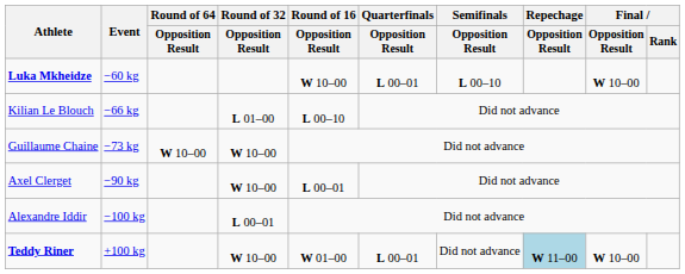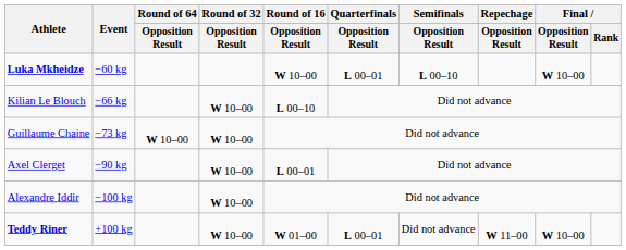 <table class="wikitable" style="font-size:90%">
 <tr>
 <th rowspan="2">Athlete</th>
 <th rowspan="2">Event</th>
 <th>Round of 64</th>
 <th>Round of 32</th>
 <th>Round of 16</th>
 <th>Quarterfinals</th>
 <th>Semifinals</th>
 <th>Repechage</th>
 <th colspan=2>Final / </th>
 </tr>
 <tr style="font-size:95%">
 <th>Opposition<br>Result</th>
 <th>Opposition<br>Result</th>
 <th>Opposition<br>Result</th>
 <th>Opposition<br>Result</th>
 <th>Opposition<br>Result</th>
 <th>Opposition<br>Result</th>
 <th>Opposition<br>Result</th>
 <th>Rank</th>
 </tr>
 <tr align=center>
 <td align=left><strong><a href='#'>Luka Mkheidze</a></strong></td>
 <td align=left><a href='#'>−60 kg</a></td>
 <td></td>
 <td></td>
 <td><br><strong>W</strong> 10–00</td>
 <td><br><strong>L</strong> 00–01</td>
 <td><br><strong>L</strong> 00–10</td>
 <td></td>
 <td><br><strong>W</strong> 10–00</td>
 <td></td>
 </tr>
 <tr align=center>
 <td align=left><a href='#'>Kilian Le Blouch</a></td>
 <td align=left><a href='#'>−66 kg</a></td>
 <td></td>
-<td><br><strong>L</strong> 01–00</td>
+<td><br><strong>W</strong> 10–00</td>
 <td><br><strong>L</strong> 00–10</td>
 <td colspan=5>Did not advance</td>
 </tr>
 <tr align=center>
 <td align=left><a href='#'>Guillaume Chaine</a></td>
 <td align=left><a href='#'>−73 kg</a></td>
 <td><br><strong>W</strong> 10–00</td>
 <td><br><strong>W</strong> 10–00</td>
 <td colspan=6>Did not advance</td>
 </tr>
 <tr align=center>
 <td align=left><a href='#'>Axel Clerget</a></td>
 <td align=left><a href='#'>−90 kg</a></td>
 <td></td>
 <td><br><strong>W</strong> 10–00</td>
 <td><br><strong>L</strong> 00–01</td>
 <td colspan=5>Did not advance</td>
 </tr>
 <tr align=center>
 <td align=left><a href='#'>Alexandre Iddir</a></td>
 <td align=left><a href='#'>−100 kg</a></td>
 <td></td>
-<td><br><strong>L</strong> 00–01</td>
+<td><br><strong>W</strong> 10–00</td>
 <td colspan=6>Did not advance</td>
 </tr>
 <tr align=center>
 <td align=left><strong><a href='#'>Teddy Riner</a></strong></td>
 <td align=left><a href='#'>+100 kg</a></td>
 <td></td>
 <td><br><strong>W</strong> 10–00</td>
 <td><br><strong>W</strong> 01–00</td>
 <td><br><strong>L</strong> 00–01</td>
 <td>Did not advance</td>
-<td style="background: lightblue;"><br><strong>W</strong> 11–00</td>
+<td><br><strong>W</strong> 11–00</td>
 <td><br><strong>W</strong> 10–00</td>
 <td></td>
 </tr>
 </table>
